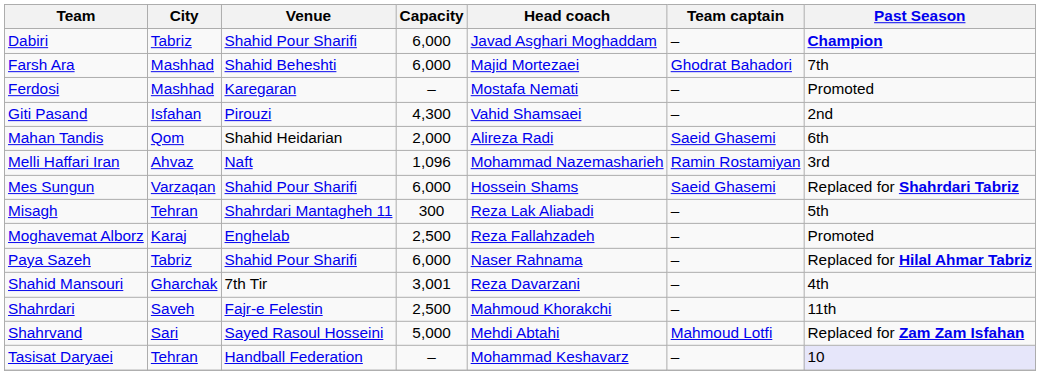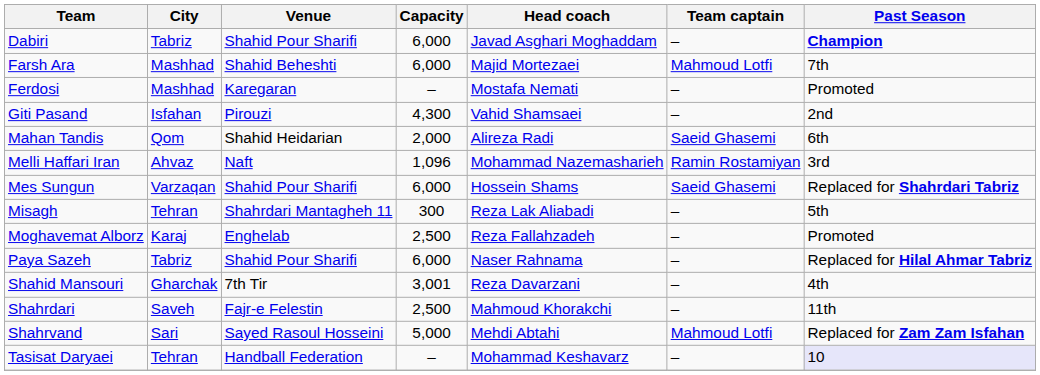 <table class="wikitable sortable">
 <tr>
 <th>Team</th>
 <th>City</th>
 <th>Venue</th>
 <th>Capacity</th>
 <th>Head coach</th>
 <th>Team captain</th>
 <th><a href='#'>Past Season</a></th>
 </tr>
 <tr>
 <td><a href='#'>Dabiri</a></td>
 <td><a href='#'>Tabriz</a></td>
 <td><a href='#'>Shahid Pour Sharifi</a></td>
 <td align="center">6,000</td>
 <td> <a href='#'>Javad Asghari Moghaddam</a></td>
 <td>–</td>
 <td><strong><a href='#'>Champion</a></strong></td>
 </tr>
 <tr>
 <td><a href='#'>Farsh Ara</a></td>
 <td><a href='#'>Mashhad</a></td>
 <td><a href='#'>Shahid Beheshti</a></td>
 <td align="center">6,000</td>
 <td> <a href='#'>Majid Mortezaei</a></td>
-<td> <a href='#'>Ghodrat Bahadori</a></td>
+<td> <a href='#'>Mahmoud Lotfi</a></td>
 <td>7th</td>
 </tr>
 <tr>
 <td><a href='#'>Ferdosi</a></td>
 <td><a href='#'>Mashhad</a></td>
 <td><a href='#'>Karegaran</a></td>
 <td align="center">–</td>
 <td> <a href='#'>Mostafa Nemati</a></td>
 <td>–</td>
 <td>Promoted</td>
 </tr>
 <tr>
 <td><a href='#'>Giti Pasand</a></td>
 <td><a href='#'>Isfahan</a></td>
 <td><a href='#'>Pirouzi</a></td>
 <td align="center">4,300</td>
 <td> <a href='#'>Vahid Shamsaei</a></td>
 <td>–</td>
 <td>2nd</td>
 </tr>
 <tr>
 <td><a href='#'>Mahan Tandis</a></td>
 <td><a href='#'>Qom</a></td>
 <td>Shahid Heidarian</td>
 <td align="center">2,000</td>
 <td> <a href='#'>Alireza Radi</a></td>
 <td> <a href='#'>Saeid Ghasemi</a></td>
 <td>6th</td>
 </tr>
 <tr>
 <td><a href='#'>Melli Haffari Iran</a></td>
 <td><a href='#'>Ahvaz</a></td>
 <td><a href='#'>Naft</a></td>
 <td align="center">1,096</td>
 <td> <a href='#'>Mohammad Nazemasharieh</a></td>
 <td> <a href='#'>Ramin Rostamiyan</a></td>
 <td>3rd</td>
 </tr>
 <tr>
 <td><a href='#'>Mes Sungun</a></td>
 <td><a href='#'>Varzaqan</a></td>
 <td><a href='#'>Shahid Pour Sharifi</a></td>
 <td align="center">6,000</td>
 <td> <a href='#'>Hossein Shams</a></td>
 <td> <a href='#'>Saeid Ghasemi</a></td>
 <td>Replaced for <strong><a href='#'>Shahrdari Tabriz</a></strong></td>
 </tr>
 <tr>
 <td><a href='#'>Misagh</a></td>
 <td><a href='#'>Tehran</a></td>
 <td><a href='#'>Shahrdari Mantagheh 11</a></td>
 <td align="center">300</td>
 <td> <a href='#'>Reza Lak Aliabadi</a></td>
 <td>–</td>
 <td>5th</td>
 </tr>
 <tr>
 <td><a href='#'>Moghavemat Alborz</a></td>
 <td><a href='#'>Karaj</a></td>
 <td><a href='#'>Enghelab</a></td>
 <td align="center">2,500</td>
 <td> <a href='#'>Reza Fallahzadeh</a></td>
 <td>–</td>
 <td>Promoted</td>
 </tr>
 <tr>
 <td><a href='#'>Paya Sazeh</a></td>
 <td><a href='#'>Tabriz</a></td>
 <td><a href='#'>Shahid Pour Sharifi</a></td>
 <td align="center">6,000</td>
 <td> <a href='#'>Naser Rahnama</a></td>
 <td>–</td>
 <td>Replaced for <strong><a href='#'>Hilal Ahmar Tabriz</a></strong></td>
 </tr>
 <tr>
 <td><a href='#'>Shahid Mansouri</a></td>
 <td><a href='#'>Gharchak</a></td>
 <td>7th Tir</td>
 <td align="center">3,001</td>
 <td> <a href='#'>Reza Davarzani</a></td>
 <td>–</td>
 <td>4th</td>
 </tr>
 <tr>
 <td><a href='#'>Shahrdari</a></td>
 <td><a href='#'>Saveh</a></td>
 <td><a href='#'>Fajr-e Felestin</a></td>
 <td align="center">2,500</td>
 <td> <a href='#'>Mahmoud Khorakchi</a></td>
 <td>–</td>
 <td>11th</td>
 </tr>
 <tr>
 <td><a href='#'>Shahrvand</a></td>
 <td><a href='#'>Sari</a></td>
 <td><a href='#'>Sayed Rasoul Hosseini</a></td>
 <td align="center">5,000</td>
 <td> <a href='#'>Mehdi Abtahi</a></td>
 <td> <a href='#'>Mahmoud Lotfi</a></td>
 <td>Replaced for <strong><a href='#'>Zam Zam Isfahan</a></strong></td>
 </tr>
 <tr>
 <td><a href='#'>Tasisat Daryaei</a></td>
 <td><a href='#'>Tehran</a></td>
 <td><a href='#'>Handball Federation</a></td>
 <td align="center">–</td>
 <td> <a href='#'>Mohammad Keshavarz</a></td>
 <td>–</td>
 <td style="background: lavender;">10</td>
 </tr>
 <tr>
 </tr>
 </table>
